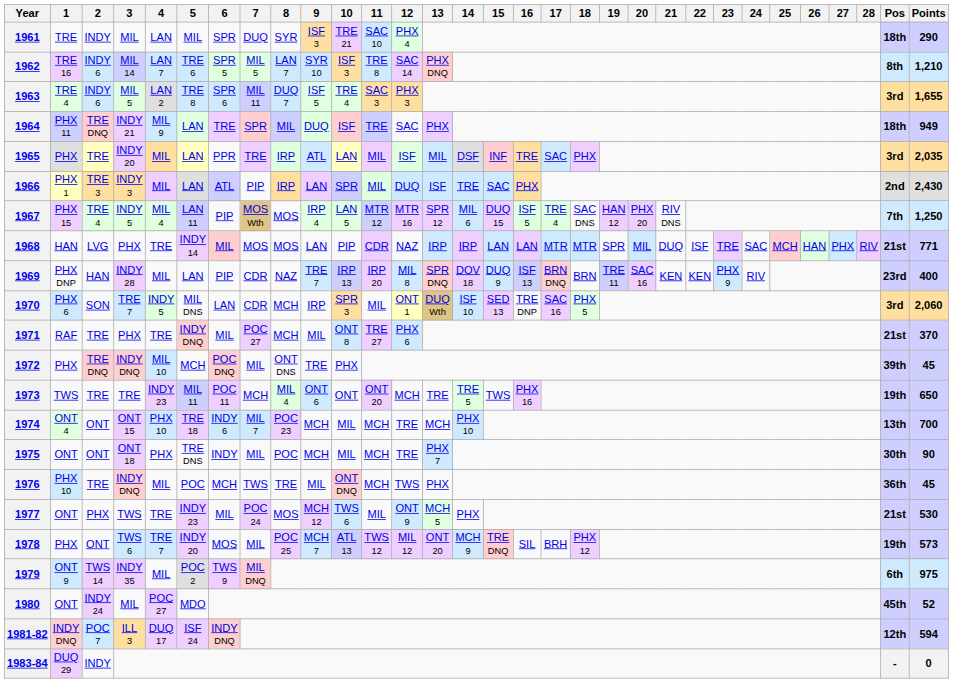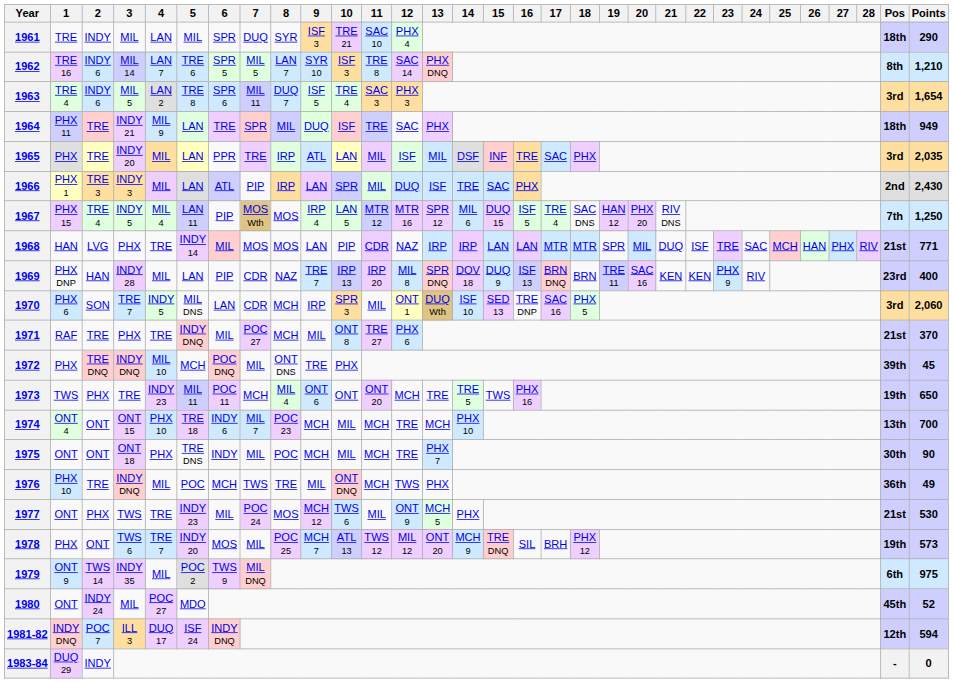 <table class="wikitable" style="text-align:center; font-size:90%">
 <tr>
 <th>Year</th>
 <th>1</th>
 <th>2</th>
 <th>3</th>
 <th>4</th>
 <th>5</th>
 <th>6</th>
 <th>7</th>
 <th>8</th>
 <th>9</th>
 <th>10</th>
 <th>11</th>
 <th>12</th>
 <th>13</th>
 <th>14</th>
 <th>15</th>
 <th>16</th>
 <th>17</th>
 <th>18</th>
 <th>19</th>
 <th>20</th>
 <th>21</th>
 <th>22</th>
 <th>23</th>
 <th>24</th>
 <th>25</th>
 <th>26</th>
 <th>27</th>
 <th>28</th>
 <th>Pos</th>
 <th>Points</th>
 </tr>
 <tr>
 <th><a href='#'>1961</a></th>
 <td><a href='#'>TRE</a><br><small> </small></td>
 <td><a href='#'>INDY</a><br><small> </small></td>
 <td><a href='#'>MIL</a><br><small> </small></td>
 <td><a href='#'>LAN</a></td>
 <td><a href='#'>MIL</a></td>
 <td><a href='#'>SPR</a></td>
 <td><a href='#'>DUQ</a></td>
 <td><a href='#'>SYR</a></td>
 <td style="background:#FFDF9F;"><a href='#'>ISF</a><br><small>3</small></td>
 <td style="background:#EFCFFF;"><a href='#'>TRE</a><br><small>21</small></td>
 <td style="background:#CFEAFF;"><a href='#'>SAC</a><br><small>10</small></td>
 <td style="background:#DFFFDF;"><a href='#'>PHX</a><br><small>4</small></td>
 <td colspan=16></td>
 <th style="background:#CFCFFF;">18th</th>
 <th style="background:#CFCFFF;">290</th>
 </tr>
 <tr>
 <th><a href='#'>1962</a></th>
 <td style="background:#EFCFFF;"><a href='#'>TRE</a><br><small>16</small></td>
 <td style="background:#CFEAFF;"><a href='#'>INDY</a><br><small>6</small></td>
 <td style="background:#CFCFFF;"><a href='#'>MIL</a><br><small>14</small></td>
 <td style="background:#CFEAFF;"><a href='#'>LAN</a><br><small>7</small></td>
 <td style="background:#CFEAFF;"><a href='#'>TRE</a><br><small>6</small></td>
 <td style="background:#DFFFDF;"><a href='#'>SPR</a><br><small>5</small></td>
 <td style="background:#DFFFDF;"><a href='#'>MIL</a><br><small>5</small></td>
 <td style="background:#CFEAFF;"><a href='#'>LAN</a><br><small>7</small></td>
 <td style="background:#CFEAFF;"><a href='#'>SYR</a><br><small>10</small></td>
 <td style="background:#FFDF9F;"><a href='#'>ISF</a><br><small>3</small></td>
 <td style="background:#CFEAFF;"><a href='#'>TRE</a><br><small>8</small></td>
 <td style="background:#EFCFFF;"><a href='#'>SAC</a><br><small>14</small></td>
 <td style="background:#FFCFCF;"><a href='#'>PHX</a><br><small>DNQ</small></td>
 <td colspan=15></td>
 <th style="background:#CFEAFF;">8th</th>
 <th style="background:#CFEAFF;">1,210</th>
 </tr>
 <tr>
 <th><a href='#'>1963</a></th>
 <td style="background:#DFFFDF;"><a href='#'>TRE</a><br><small>4</small></td>
 <td style="background:#CFEAFF;"><a href='#'>INDY</a><br><small>6</small></td>
 <td style="background:#DFFFDF;"><a href='#'>MIL</a><br><small>5</small></td>
 <td style="background:#DFDFDF;"><a href='#'>LAN</a><br><small>2</small></td>
 <td style="background:#CFEAFF;"><a href='#'>TRE</a><br><small>8</small></td>
 <td style="background:#CFEAFF;"><a href='#'>SPR</a><br><small>6</small></td>
 <td style="background:#CFCFFF;"><a href='#'>MIL</a><br><small>11</small></td>
 <td style="background:#CFEAFF;"><a href='#'>DUQ</a><br><small>7</small></td>
 <td style="background:#DFFFDF;"><a href='#'>ISF</a><br><small>5</small></td>
 <td style="background:#DFFFDF;"><a href='#'>TRE</a><br><small>4</small></td>
 <td style="background:#FFDF9F;"><a href='#'>SAC</a><br><small>3</small></td>
 <td style="background:#FFDF9F;"><a href='#'>PHX</a><br><small>3</small></td>
 <td colspan=16></td>
 <th style="background:#FFDF9F;">3rd</th>
-<th style="background:#FFDF9F;">1,655</th>
+<th style="background:#FFDF9F;">1,654</th>
 </tr>
 <tr>
 <th><a href='#'>1964</a></th>
 <td style="background:#CFCFFF;"><a href='#'>PHX</a><br><small>11</small></td>
-<td style="background:#FFCFCF;"><a href='#'>TRE</a><br><small>DNQ</small></td>
+<td style="background:#FFCFCF;"><a href='#'>TRE</a><br></td>
 <td style="background:#EFCFFF;"><a href='#'>INDY</a><br><small>21</small></td>
 <td style="background:#CFEAFF;"><a href='#'>MIL</a><br><small>9</small></td>
 <td style="background:#DFFFDF;"><a href='#'>LAN</a><br></td>
 <td style="background:#EFCFFF;"><a href='#'>TRE</a><br></td>
 <td style="background:#FFCFCF;"><a href='#'>SPR</a><br></td>
 <td style="background:#CFCFFF;"><a href='#'>MIL</a><br></td>
 <td style="background:#DFFFDF;"><a href='#'>DUQ</a><br></td>
 <td style="background:#FFCFCF;"><a href='#'>ISF</a><br></td>
 <td style="background:#CFCFFF;"><a href='#'>TRE</a><br></td>
 <td><a href='#'>SAC</a><br></td>
 <td style="background:#EFCFFF;"><a href='#'>PHX</a><br></td>
 <td colspan=15></td>
 <th style="background:#CFCFFF;">18th</th>
 <th style="background:#CFCFFF;">949</th>
 </tr>
 <tr>
 <th><a href='#'>1965</a></th>
 <td style="background:#DFDFDF;"><a href='#'>PHX</a><br></td>
 <td style="background:#FFFFBF;"><a href='#'>TRE</a><br></td>
 <td style="background:#EFCFFF;"><a href='#'>INDY</a><br><small>20</small></td>
 <td style="background:#FFDF9F;"><a href='#'>MIL</a><br></td>
 <td style="background:#FFFFBF;"><a href='#'>LAN</a><br></td>
 <td><a href='#'>PPR</a><br></td>
 <td style="background:#EFCFFF;"><a href='#'>TRE</a><br></td>
 <td style="background:#DFFFDF;"><a href='#'>IRP</a><br></td>
 <td style="background:#CFEAFF;"><a href='#'>ATL</a><br></td>
 <td style="background:#FFFFBF;"><a href='#'>LAN</a><br></td>
 <td style="background:#EFCFFF;"><a href='#'>MIL</a><br></td>
 <td style="background:#DFFFDF;"><a href='#'>ISF</a><br></td>
 <td style="background:#CFEAFF;"><a href='#'>MIL</a><br></td>
 <td style="background:#DFDFDF;"><a href='#'>DSF</a><br></td>
 <td style="background:#FFCFCF;"><a href='#'>INF</a><br></td>
 <td style="background:#FFDF9F;"><a href='#'>TRE</a><br></td>
 <td style="background:#CFEAFF;"><a href='#'>SAC</a><br></td>
 <td style="background:#EFCFFF;"><a href='#'>PHX</a><br></td>
 <td colspan=10></td>
 <th style="background:#FFDF9F;">3rd</th>
 <th style="background:#FFDF9F;">2,035</th>
 </tr>
 <tr>
 <th><a href='#'>1966</a></th>
 <td style="background:#FFFFBF;"><a href='#'>PHX</a><br><small>1</small></td>
 <td style="background:#FFDF9F;"><a href='#'>TRE</a><br><small>3</small></td>
 <td style="background:#FFDF9F;"><a href='#'>INDY</a><br><small>3</small></td>
 <td style="background:#EFCFFF;"><a href='#'>MIL</a><br></td>
 <td style="background:#DFDFDF;"><a href='#'>LAN</a><br></td>
 <td style="background:#CFCFFF;"><a href='#'>ATL</a><br></td>
 <td><a href='#'>PIP</a><br></td>
 <td style="background:#FFDF9F;"><a href='#'>IRP</a><br></td>
 <td style="background:#EFCFFF;"><a href='#'>LAN</a><br></td>
 <td style="background:#CFCFFF;"><a href='#'>SPR</a><br></td>
 <td style="background:#DFFFDF;"><a href='#'>MIL</a><br></td>
 <td style="background:#CFEAFF;"><a href='#'>DUQ</a><br></td>
 <td style="background:#CFEAFF;"><a href='#'>ISF</a><br></td>
 <td style="background:#CFEAFF;"><a href='#'>TRE</a><br></td>
 <td style="background:#CFEAFF;"><a href='#'>SAC</a><br></td>
 <td style="background:#FFDF9F;"><a href='#'>PHX</a><br></td>
 <td colspan=12></td>
 <th style="background:#DFDFDF;">2nd</th>
 <th style="background:#DFDFDF;">2,430</th>
 </tr>
 <tr>
 <th><a href='#'>1967</a></th>
 <td style="background:#EFCFFF;"><a href='#'>PHX</a><br><small>15</small></td>
 <td style="background:#DFFFDF;"><a href='#'>TRE</a><br><small>4</small></td>
 <td style="background:#DFFFDF;"><a href='#'>INDY</a><br><small>5</small></td>
 <td style="background:#DFFFDF;"><a href='#'>MIL</a><br><small>4</small></td>
 <td style="background:#CFCFFF;"><a href='#'>LAN</a><br><small>11</small></td>
 <td><a href='#'>PIP</a></td>
 <td style="background:#DFC484;"><a href='#'>MOS</a><br><small>Wth</small></td>
 <td><a href='#'>MOS</a><br><small> </small></td>
 <td style="background:#DFFFDF;"><a href='#'>IRP</a><br><small>4</small></td>
 <td style="background:#DFFFDF;"><a href='#'>LAN</a><br><small>5</small></td>
 <td style="background:#CFCFFF;"><a href='#'>MTR</a><br><small>12</small></td>
 <td style="background:#EFCFFF;"><a href='#'>MTR</a><br><small>16</small></td>
 <td style="background:#EFCFFF;"><a href='#'>SPR</a><br><small>12</small></td>
 <td style="background:#CFEAFF;"><a href='#'>MIL</a><br><small>6</small></td>
 <td style="background:#EFCFFF;"><a href='#'>DUQ</a><br><small>15</small></td>
 <td style="background:#DFFFDF;"><a href='#'>ISF</a><br><small>5</small></td>
 <td style="background:#DFFFDF;"><a href='#'>TRE</a><br><small>4</small></td>
 <td><a href='#'>SAC</a><br><small>DNS</small></td>
 <td style="background:#EFCFFF;"><a href='#'>HAN</a><br><small>12</small></td>
 <td style="background:#EFCFFF;"><a href='#'>PHX</a><br><small>20</small></td>
 <td><a href='#'>RIV</a><br><small>DNS</small></td>
 <td colspan=7></td>
 <th style="background:#CFEAFF;">7th</th>
 <th style="background:#CFEAFF;">1,250</th>
 </tr>
 <tr>
 <th><a href='#'>1968</a></th>
 <td><a href='#'>HAN</a><br></td>
 <td><a href='#'>LVG</a><br></td>
 <td><a href='#'>PHX</a><br></td>
 <td><a href='#'>TRE</a><br></td>
 <td style="background:#EFCFFF;"><a href='#'>INDY</a><br><small>14</small></td>
 <td style="background:#FFCFCF;"><a href='#'>MIL</a><br></td>
 <td><a href='#'>MOS</a><br></td>
 <td><a href='#'>MOS</a><br></td>
 <td><a href='#'>LAN</a><br></td>
 <td><a href='#'>PIP</a><br></td>
 <td style="background:#EFCFFF;"><a href='#'>CDR</a><br></td>
 <td><a href='#'>NAZ</a><br></td>
 <td style="background:#CFEAFF;"><a href='#'>IRP</a><br></td>
 <td style="background:#EFCFFF;"><a href='#'>IRP</a><br></td>
 <td style="background:#CFEAFF;"><a href='#'>LAN</a><br></td>
 <td style="background:#EFCFFF;"><a href='#'>LAN</a><br></td>
 <td style="background:#CFEAFF;"><a href='#'>MTR</a><br></td>
 <td style="background:#CFEAFF;"><a href='#'>MTR</a><br></td>
 <td><a href='#'>SPR</a><br></td>
 <td style="background:#CFEAFF;"><a href='#'>MIL</a><br></td>
 <td><a href='#'>DUQ</a><br></td>
 <td><a href='#'>ISF</a><br></td>
 <td style="background:#EFCFFF;"><a href='#'>TRE</a><br></td>
 <td><a href='#'>SAC</a><br></td>
 <td style="background:#FFCFCF;"><a href='#'>MCH</a><br></td>
 <td style="background:#DFFFDF;"><a href='#'>HAN</a><br></td>
 <td style="background:#CFEAFF;"><a href='#'>PHX</a><br></td>
 <td style="background:#EFCFFF;"><a href='#'>RIV</a><br></td>
 <th style="background:#CFCFFF;">21st</th>
 <th style="background:#CFCFFF;">771</th>
 </tr>
 <tr>
 <th><a href='#'>1969</a></th>
 <td><a href='#'>PHX</a><br><small>DNP</small></td>
 <td><a href='#'>HAN</a><br><small> </small></td>
 <td style="background:#EFCFFF;"><a href='#'>INDY</a><br><small>28</small></td>
 <td><a href='#'>MIL</a><br><small> </small></td>
 <td><a href='#'>LAN</a></td>
 <td><a href='#'>PIP</a></td>
 <td><a href='#'>CDR</a><br><small> </small></td>
 <td><a href='#'>NAZ</a></td>
 <td style="background:#CFEAFF;"><a href='#'>TRE</a><br><small>7</small></td>
 <td style="background:#CFCFFF;"><a href='#'>IRP</a><br><small>13</small></td>
 <td style="background:#EFCFFF;"><a href='#'>IRP</a><br><small>20</small></td>
 <td style="background:#CFEAFF;"><a href='#'>MIL</a><br><small>8</small></td>
 <td style="background:#FFCFCF;"><a href='#'>SPR</a><br><small>DNQ</small></td>
 <td style="background:#EFCFFF;"><a href='#'>DOV</a><br><small>18</small></td>
 <td style="background:#CFEAFF;"><a href='#'>DUQ</a><br><small>9</small></td>
 <td style="background:#CFCFFF;"><a href='#'>ISF</a><br><small>13</small></td>
 <td style="background:#FFCFCF;"><a href='#'>BRN</a><br><small>DNQ</small></td>
 <td><a href='#'>BRN</a><br><small> </small></td>
 <td style="background:#CFCFFF;"><a href='#'>TRE</a><br><small>11</small></td>
 <td style="background:#EFCFFF;"><a href='#'>SAC</a><br><small>16</small></td>
 <td><a href='#'>KEN</a></td>
 <td><a href='#'>KEN</a></td>
 <td style="background:#CFEAFF;"><a href='#'>PHX</a><br><small>9</small></td>
 <td><a href='#'>RIV</a><br><small> </small></td>
 <td colspan=4></td>
 <th style="background:#CFCFFF;">23rd</th>
 <th style="background:#CFCFFF;">400</th>
 </tr>
 <tr>
 <th><a href='#'>1970</a></th>
 <td style="background:#CFEAFF;"><a href='#'>PHX</a><br><small>6</small></td>
 <td><a href='#'>SON</a><br><small> </small></td>
 <td style="background:#CFEAFF;"><a href='#'>TRE</a><br><small>7</small></td>
 <td style="background:#DFFFDF;"><a href='#'>INDY</a><br><small>5</small></td>
 <td><a href='#'>MIL</a><br><small>DNS</small></td>
 <td><a href='#'>LAN</a></td>
 <td><a href='#'>CDR</a><br><small> </small></td>
 <td><a href='#'>MCH</a><br><small> </small></td>
 <td><a href='#'>IRP</a><br><small> </small></td>
 <td style="background:#FFDF9F;"><a href='#'>SPR</a><br><small>3</small></td>
 <td><a href='#'>MIL</a><br><small> </small></td>
 <td style="background:#FFFFBF;"><a href='#'>ONT</a><br><small>1</small></td>
 <td style="background:#DFC484;"><a href='#'>DUQ</a><br><small>Wth</small></td>
 <td style="background:#CFEAFF;"><a href='#'>ISF</a><br><small>10</small></td>
 <td style="background:#EFCFFF;"><a href='#'>SED</a><br><small>13</small></td>
 <td><a href='#'>TRE</a><br><small>DNP</small></td>
 <td style="background:#EFCFFF;"><a href='#'>SAC</a><br><small>16</small></td>
 <td style="background:#DFFFDF;"><a href='#'>PHX</a><br><small>5</small></td>
 <td colspan=10></td>
 <th style="background:#FFDF9F;">3rd</th>
 <th style="background:#FFDF9F;">2,060</th>
 </tr>
 <tr>
 <th><a href='#'>1971</a></th>
 <td><a href='#'>RAF</a><br><small> </small></td>
 <td><a href='#'>TRE</a><br><small> </small></td>
 <td><a href='#'>PHX</a><br><small> </small></td>
 <td><a href='#'>TRE</a><br><small> </small></td>
 <td style="background:#FFCFCF;"><a href='#'>INDY</a><br><small>DNQ</small></td>
 <td><a href='#'>MIL</a><br><small> </small></td>
 <td style="background:#EFCFFF;"><a href='#'>POC</a><br><small>27</small></td>
 <td><a href='#'>MCH</a><br><small> </small></td>
 <td><a href='#'>MIL</a><br><small> </small></td>
 <td style="background:#CFEAFF;"><a href='#'>ONT</a><br><small>8</small></td>
 <td style="background:#EFCFFF;"><a href='#'>TRE</a><br><small>27</small></td>
 <td style="background:#CFEAFF;"><a href='#'>PHX</a><br><small>6</small></td>
 <td colspan=16></td>
 <th style="background:#CFCFFF;">21st</th>
 <th style="background:#CFCFFF;">370</th>
 </tr>
 <tr>
 <th><a href='#'>1972</a></th>
 <td><a href='#'>PHX</a><br><small> </small></td>
 <td style="background:#FFCFCF;"><a href='#'>TRE</a><br><small>DNQ</small></td>
 <td style="background:#FFCFCF;"><a href='#'>INDY</a><br><small>DNQ</small></td>
 <td style="background:#CFEAFF;"><a href='#'>MIL</a><br><small>10</small></td>
 <td><a href='#'>MCH</a><br><small> </small></td>
 <td style="background:#FFCFCF;"><a href='#'>POC</a><br><small>DNQ</small></td>
 <td><a href='#'>MIL</a><br><small> </small></td>
 <td><a href='#'>ONT</a><br><small>DNS</small></td>
 <td><a href='#'>TRE</a><br><small> </small></td>
 <td><a href='#'>PHX</a><br><small> </small></td>
 <td colspan=18></td>
 <th style="background:#CFCFFF;">39th</th>
 <th style="background:#CFCFFF;">45</th>
 </tr>
 <tr>
 <th><a href='#'>1973</a></th>
 <td><a href='#'>TWS</a><br><small> </small></td>
-<td><a href='#'>TRE</a><br><small> </small></td>
+<td><a href='#'>PHX</a><br><small> </small></td>
 <td><a href='#'>TRE</a><br><small> </small></td>
 <td style="background:#EFCFFF;"><a href='#'>INDY</a><br><small>23</small></td>
 <td style="background:#CFCFFF;"><a href='#'>MIL</a><br><small>11</small></td>
 <td style="background:#EFCFFF;"><a href='#'>POC</a><br><small>11</small></td>
 <td><a href='#'>MCH</a><br><small> </small></td>
 <td style="background:#DFFFDF;"><a href='#'>MIL</a><br><small>4</small></td>
 <td style="background:#CFEAFF;"><a href='#'>ONT</a><br><small>6</small></td>
 <td><a href='#'>ONT</a></td>
 <td style="background:#EFCFFF;"><a href='#'>ONT</a><br><small>20</small></td>
 <td><a href='#'>MCH</a><br><small> </small></td>
 <td><a href='#'>TRE</a><br><small> </small></td>
 <td style="background:#DFFFDF;"><a href='#'>TRE</a><br><small>5</small></td>
 <td><a href='#'>TWS</a><br><small> </small></td>
 <td style="background:#EFCFFF;"><a href='#'>PHX</a><br><small>16</small></td>
 <td colspan=12></td>
 <th style="background:#CFCFFF;">19th</th>
 <th style="background:#CFCFFF;">650</th>
 </tr>
 <tr>
 <th><a href='#'>1974</a></th>
 <td style="background:#DFFFDF;"><a href='#'>ONT</a><br><small>4</small></td>
 <td><a href='#'>ONT</a></td>
 <td style="background:#EFCFFF;"><a href='#'>ONT</a><br><small>15</small></td>
 <td style="background:#CFEAFF;"><a href='#'>PHX</a><br><small>10</small></td>
 <td style="background:#EFCFFF;"><a href='#'>TRE</a><br><small>18</small></td>
 <td style="background:#CFEAFF;"><a href='#'>INDY</a><br><small>6</small></td>
 <td style="background:#CFEAFF;"><a href='#'>MIL</a><br><small>7</small></td>
 <td style="background:#EFCFFF;"><a href='#'>POC</a><br><small>23</small></td>
 <td><a href='#'>MCH</a><br><small> </small></td>
 <td><a href='#'>MIL</a><br><small> </small></td>
 <td><a href='#'>MCH</a><br><small> </small></td>
 <td><a href='#'>TRE</a><br><small> </small></td>
 <td><a href='#'>MCH</a><br><small> </small></td>
 <td style="background:#CFEAFF;"><a href='#'>PHX</a><br><small>10</small></td>
 <td colspan=14></td>
 <th style="background:#CFCFFF;">13th</th>
 <th style="background:#CFCFFF;">700</th>
 </tr>
 <tr>
 <th><a href='#'>1975</a></th>
 <td><a href='#'>ONT</a><br><small> </small></td>
 <td><a href='#'>ONT</a></td>
 <td style="background:#EFCFFF;"><a href='#'>ONT</a><br><small>18</small></td>
 <td><a href='#'>PHX</a><br><small> </small></td>
 <td><a href='#'>TRE</a><br><small>DNS</small></td>
 <td><a href='#'>INDY</a><br><small> </small></td>
 <td><a href='#'>MIL</a><br><small></small></td>
 <td><a href='#'>POC</a><br><small> </small></td>
 <td><a href='#'>MCH</a><br><small> </small></td>
 <td><a href='#'>MIL</a><br><small> </small></td>
 <td><a href='#'>MCH</a><br><small> </small></td>
 <td><a href='#'>TRE</a><br><small> </small></td>
 <td style="background:#CFEAFF;"><a href='#'>PHX</a><br><small>7</small></td>
 <td colspan=15></td>
 <th style="background:#CFCFFF;">30th</th>
 <th style="background:#CFCFFF;">90</th>
 </tr>
 <tr>
 <th><a href='#'>1976</a></th>
 <td style="background:#CFEAFF;"><a href='#'>PHX</a><br><small>10</small></td>
 <td><a href='#'>TRE</a><br><small> </small></td>
 <td style="background:#FFCFCF;"><a href='#'>INDY</a><br><small>DNQ</small></td>
 <td><a href='#'>MIL</a><br><small> </small></td>
 <td><a href='#'>POC</a><br><small> </small></td>
 <td><a href='#'>MCH</a><br><small> </small></td>
 <td><a href='#'>TWS</a><br><small> </small></td>
 <td><a href='#'>TRE</a><br><small> </small></td>
 <td><a href='#'>MIL</a></td>
 <td style="background:#FFCFCF;"><a href='#'>ONT</a><br><small>DNQ</small></td>
 <td><a href='#'>MCH</a><br><small> </small></td>
 <td><a href='#'>TWS</a><br><small> </small></td>
 <td><a href='#'>PHX</a><br><small> </small></td>
 <td colspan=15></td>
 <th style="background:#CFCFFF;">36th</th>
-<th style="background:#CFCFFF;">45</th>
+<th style="background:#CFCFFF;">49</th>
 </tr>
 <tr>
 <th><a href='#'>1977</a></th>
 <td><a href='#'>ONT</a><br><small> </small></td>
 <td><a href='#'>PHX</a><br><small> </small></td>
 <td><a href='#'>TWS</a><br><small> </small></td>
 <td><a href='#'>TRE</a><br><small> </small></td>
 <td style="background:#EFCFFF;"><a href='#'>INDY</a><br><small>23</small></td>
 <td><a href='#'>MIL</a><br><small> </small></td>
 <td style="background:#EFCFFF;"><a href='#'>POC</a><br><small>24</small></td>
 <td><a href='#'>MOS</a><br><small> </small></td>
 <td style="background:#EFCFFF;"><a href='#'>MCH</a><br><small>12</small></td>
 <td style="background:#CFEAFF;"><a href='#'>TWS</a><br><small>6</small></td>
 <td><a href='#'>MIL</a><br><small></small></td>
 <td style="background:#CFEAFF;"><a href='#'>ONT</a><br><small>9</small></td>
 <td style="background:#DFFFDF;"><a href='#'>MCH</a><br><small>5</small></td>
 <td><a href='#'>PHX</a><br><small> </small></td>
 <td colspan=14></td>
 <th style="background:#CFCFFF;">21st</th>
 <th style="background:#CFCFFF;">530</th>
 </tr>
 <tr>
 <th><a href='#'>1978</a></th>
 <td><a href='#'>PHX</a><br><small> </small></td>
 <td><a href='#'>ONT</a><br><small> </small></td>
 <td style="background:#CFEAFF;"><a href='#'>TWS</a><br><small>6</small></td>
 <td style="background:#CFEAFF;"><a href='#'>TRE</a><br><small>7</small></td>
 <td style="background:#EFCFFF;"><a href='#'>INDY</a><br><small>20</small></td>
 <td><a href='#'>MOS</a><br><small> </small></td>
 <td><a href='#'>MIL</a><br><small> </small></td>
 <td style="background:#EFCFFF;"><a href='#'>POC</a><br><small>25</small></td>
 <td style="background:#CFEAFF;"><a href='#'>MCH</a><br><small>7</small></td>
 <td style="background:#CFCFFF;"><a href='#'>ATL</a><br><small>13</small></td>
 <td style="background:#EFCFFF;"><a href='#'>TWS</a><br><small>12</small></td>
 <td style="background:#EFCFFF;"><a href='#'>MIL</a><br><small>12</small></td>
 <td style="background:#EFCFFF;"><a href='#'>ONT</a><br><small>20</small></td>
 <td style="background:#CFEAFF;"><a href='#'>MCH</a><br><small>9</small></td>
 <td style="background:#FFCFCF;"><a href='#'>TRE</a><br><small>DNQ</small></td>
 <td><a href='#'>SIL</a><br><small> </small></td>
 <td><a href='#'>BRH</a><br><small> </small></td>
 <td style="background:#EFCFFF;"><a href='#'>PHX</a><br><small>12</small></td>
 <td colspan=10></td>
 <th style="background:#CFCFFF;">19th</th>
 <th style="background:#CFCFFF;">573</th>
 </tr>
 <tr>
 <th><a href='#'>1979</a></th>
 <td style="background:#CFEAFF;"><a href='#'>ONT</a><br><small>9</small></td>
 <td style="background:#EFCFFF;"><a href='#'>TWS</a><br><small>14</small></td>
 <td style="background:#EFCFFF;"><a href='#'>INDY</a><br><small>35</small></td>
 <td><a href='#'>MIL</a><br><small></small></td>
 <td style="background:#DFDFDF;"><a href='#'>POC</a><br><small>2</small></td>
 <td style="background:#EFCFFF;"><a href='#'>TWS</a><br><small>9</small></td>
 <td style="background:#FFCFCF;"><a href='#'>MIL</a><br><small>DNQ</small></td>
 <td colspan=21></td>
 <th style="background:#CFEAFF;">6th</th>
 <th style="background:#CFEAFF;">975</th>
 </tr>
 <tr>
 <th><a href='#'>1980</a></th>
 <td><a href='#'>ONT</a></td>
 <td style="background:#EFCFFF;"><a href='#'>INDY</a><br><small>24</small></td>
 <td><a href='#'>MIL</a></td>
 <td style="background:#EFCFFF;"><a href='#'>POC</a><br><small>27</small></td>
 <td><a href='#'>MDO</a></td>
 <td colspan=23></td>
 <th style="background:#CFCFFF;">45th</th>
 <th style="background:#CFCFFF;">52</th>
 </tr>
 <tr>
 <th><a href='#'>1981-82</a></th>
 <td style="background:#FFCFCF;"><a href='#'>INDY</a><br><small>DNQ</small></td>
 <td style="background:#CFEAFF;"><a href='#'>POC</a><br><small>7</small></td>
 <td style="background:#FFDF9F;"><a href='#'>ILL</a><br><small>3</small></td>
 <td style="background:#EFCFFF;"><a href='#'>DUQ</a><br><small>17</small></td>
 <td style="background:#EFCFFF;"><a href='#'>ISF</a><br><small>24</small></td>
 <td style="background:#FFCFCF;"><a href='#'>INDY</a><br><small>DNQ</small></td>
 <td colspan=22></td>
 <th style="background:#CFCFFF;">12th</th>
 <th style="background:#CFCFFF;">594</th>
 </tr>
 <tr>
 <th><a href='#'>1983-84</a></th>
 <td style="background:#EFCFFF;"><a href='#'>DUQ</a><br><small>29</small></td>
 <td><a href='#'>INDY</a><br><small> </small></td>
 <td colspan=26></td>
 <th>-</th>
 <th>0</th>
 </tr>
 </table>
